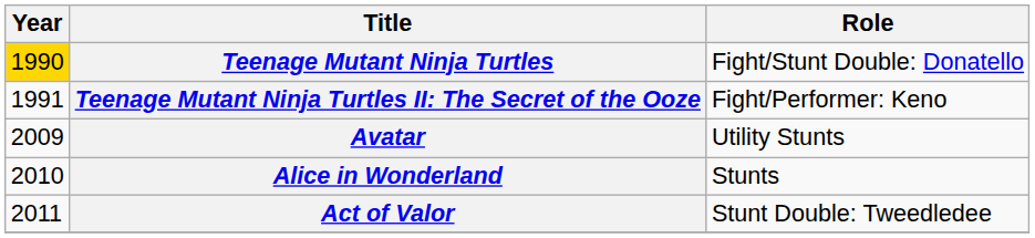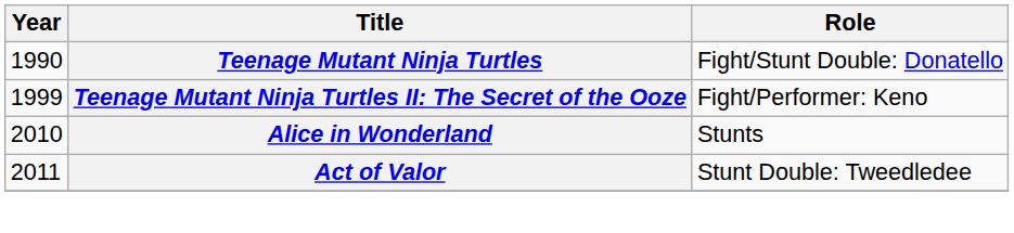 <table class="wikitable plainrowheaders sortable">
 <tr>
 <th scope="col">Year</th>
 <th scope="col">Title</th>
 <th scope="col">Role</th>
 </tr>
 <tr>
-<td style="background: gold;">1990</td>
+<td>1990</td>
 <th scope="row"><em><a href='#'>Teenage Mutant Ninja Turtles</a></em></th>
 <td>Fight/Stunt Double: <a href='#'>Donatello</a></td>
 </tr>
 <tr>
-<td>1991</td>
+<td>1999</td>
 <th scope="row"><em><a href='#'>Teenage Mutant Ninja Turtles II: The Secret of the Ooze</a></em></th>
 <td>Fight/Performer: Keno</td>
-</tr>
-<tr>
-<td>2009</td>
-<th scope="row"><em><a href='#'>Avatar</a></em></th>
-<td>Utility Stunts</td>
 </tr>
 <tr>
 <td>2010</td>
 <th scope="row"><em><a href='#'>Alice in Wonderland</a></em></th>
 <td>Stunts</td>
 </tr>
 <tr>
 <td>2011</td>
 <th scope="row"><em><a href='#'>Act of Valor</a></em></th>
 <td>Stunt Double: Tweedledee</td>
 </tr>
 <tr>
 </tr>
 </table>
